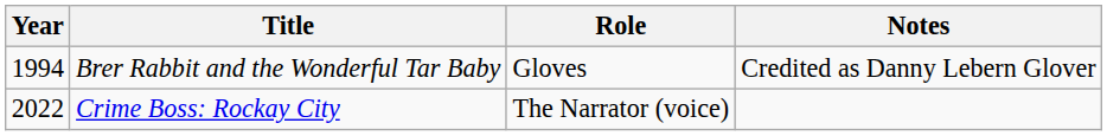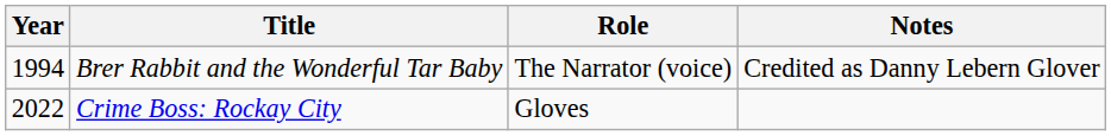 <table class="wikitable sortable">
 <tr>
 <th>Year</th>
 <th>Title</th>
 <th>Role</th>
 <th class="unsortable">Notes</th>
 </tr>
 <tr>
 <td>1994</td>
 <td><em>Brer Rabbit and the Wonderful Tar Baby</em></td>
-<td>Gloves</td>
+<td>The Narrator (voice)</td>
 <td>Credited as Danny Lebern Glover</td>
 </tr>
 <tr>
 <td>2022</td>
 <td><em><a href='#'>Crime Boss: Rockay City</a></em></td>
-<td>The Narrator (voice)</td>
+<td>Gloves</td>
 <td></td>
 </tr>
 </table>
